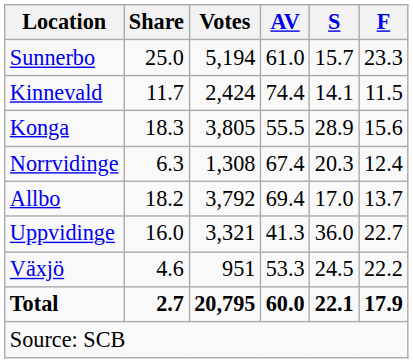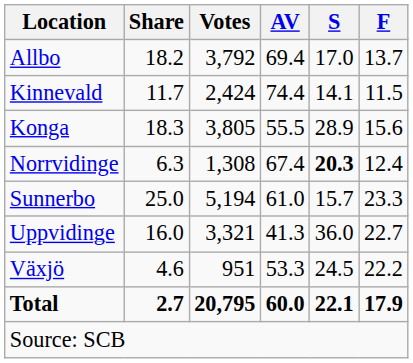 <table class="wikitable sortable" style=text-align:right>
 <tr>
 <th>Location</th>
 <th>Share</th>
 <th>Votes</th>
 <th><a href='#'>AV</a></th>
 <th><a href='#'>S</a></th>
 <th><a href='#'>F</a></th>
 </tr>
 <tr>
-<td align=left><a href='#'>Sunnerbo</a></td>
-<td>25.0</td>
-<td>5,194</td>
-<td>61.0</td>
-<td>15.7</td>
-<td>23.3</td>
+<td align=left><a href='#'>Allbo</a></td>
+<td>18.2</td>
+<td>3,792</td>
+<td>69.4</td>
+<td>17.0</td>
+<td>13.7</td>
 </tr>
 <tr>
 <td align=left><a href='#'>Kinnevald</a></td>
 <td>11.7</td>
 <td>2,424</td>
 <td>74.4</td>
 <td>14.1</td>
 <td>11.5</td>
 </tr>
 <tr>
 <td align=left><a href='#'>Konga</a></td>
 <td>18.3</td>
 <td>3,805</td>
 <td>55.5</td>
 <td>28.9</td>
 <td>15.6</td>
 </tr>
 <tr>
 <td align=left><a href='#'>Norrvidinge</a></td>
 <td>6.3</td>
 <td>1,308</td>
 <td>67.4</td>
-<td>20.3</td>
+<td><strong>20.3</strong></td>
 <td>12.4</td>
 </tr>
 <tr>
-<td align=left><a href='#'>Allbo</a></td>
-<td>18.2</td>
-<td>3,792</td>
-<td>69.4</td>
-<td>17.0</td>
-<td>13.7</td>
+<td align=left><a href='#'>Sunnerbo</a></td>
+<td>25.0</td>
+<td>5,194</td>
+<td>61.0</td>
+<td>15.7</td>
+<td>23.3</td>
 </tr>
 <tr>
 <td align=left><a href='#'>Uppvidinge</a></td>
 <td>16.0</td>
 <td>3,321</td>
 <td>41.3</td>
 <td>36.0</td>
 <td>22.7</td>
 </tr>
 <tr>
 <td align=left><a href='#'>Växjö</a></td>
 <td>4.6</td>
 <td>951</td>
 <td>53.3</td>
 <td>24.5</td>
 <td>22.2</td>
 </tr>
 <tr>
 <td align=left><strong>Total</strong></td>
 <td><strong>2.7</strong></td>
 <td><strong>20,795</strong></td>
 <td><strong>60.0</strong></td>
 <td><strong>22.1</strong></td>
 <td><strong>17.9</strong></td>
 </tr>
 <tr>
 <td align=left colspan=6>Source: SCB </td>
 </tr>
 </table>
